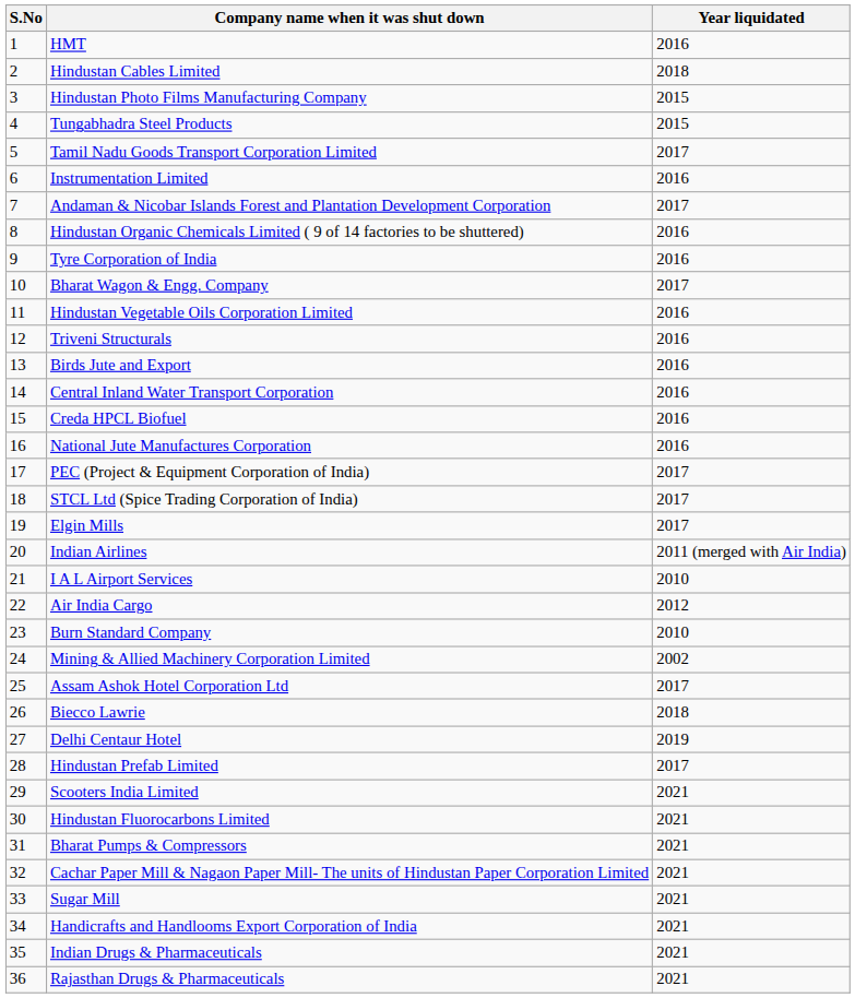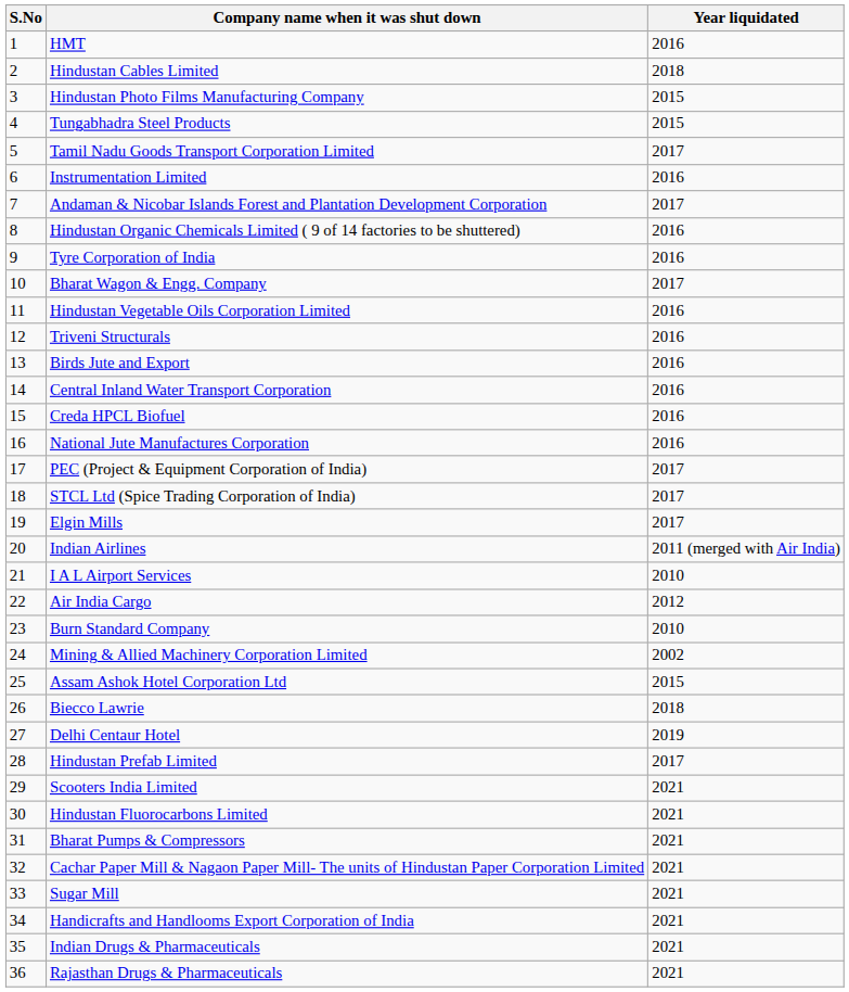 <table class="sortable wikitable" style="margin: 1em auto 1em auto; font-size: 0.85em">
 <tr>
 <th>S.No</th>
 <th>Company name when it was shut down</th>
 <th>Year liquidated</th>
 </tr>
 <tr>
 <td>1</td>
 <td><a href='#'>HMT</a></td>
 <td>2016</td>
 </tr>
 <tr>
 <td>2</td>
 <td><a href='#'>Hindustan Cables Limited</a></td>
 <td>2018</td>
 </tr>
 <tr>
 <td>3</td>
 <td><a href='#'>Hindustan Photo Films Manufacturing Company</a></td>
 <td>2015</td>
 </tr>
 <tr>
 <td>4</td>
 <td><a href='#'>Tungabhadra Steel Products</a></td>
 <td>2015</td>
 </tr>
 <tr>
 <td>5</td>
 <td><a href='#'>Tamil Nadu Goods Transport Corporation Limited</a></td>
 <td>2017</td>
 </tr>
 <tr>
 <td>6</td>
 <td><a href='#'>Instrumentation Limited</a></td>
 <td>2016</td>
 </tr>
 <tr>
 <td>7</td>
 <td><a href='#'>Andaman & Nicobar Islands Forest and Plantation Development Corporation</a></td>
 <td>2017</td>
 </tr>
 <tr>
 <td>8</td>
 <td><a href='#'>Hindustan Organic Chemicals Limited</a> ( 9 of 14 factories to be shuttered)</td>
 <td>2016</td>
 </tr>
 <tr>
 <td>9</td>
 <td><a href='#'>Tyre Corporation of India</a></td>
 <td>2016</td>
 </tr>
 <tr>
 <td>10</td>
 <td><a href='#'>Bharat Wagon & Engg. Company</a></td>
 <td>2017</td>
 </tr>
 <tr>
 <td>11</td>
 <td><a href='#'>Hindustan Vegetable Oils Corporation Limited</a></td>
 <td>2016</td>
 </tr>
 <tr>
 <td>12</td>
 <td><a href='#'>Triveni Structurals</a></td>
 <td>2016</td>
 </tr>
 <tr>
 <td>13</td>
 <td><a href='#'>Birds Jute and Export</a></td>
 <td>2016</td>
 </tr>
 <tr>
 <td>14</td>
 <td><a href='#'>Central Inland Water Transport Corporation</a></td>
 <td>2016</td>
 </tr>
 <tr>
 <td>15</td>
 <td><a href='#'>Creda HPCL Biofuel</a></td>
 <td>2016</td>
 </tr>
 <tr>
 <td>16</td>
 <td><a href='#'>National Jute Manufactures Corporation</a></td>
 <td>2016</td>
 </tr>
 <tr>
 <td>17</td>
 <td><a href='#'>PEC</a> (Project & Equipment Corporation of India)</td>
 <td>2017</td>
 </tr>
 <tr>
 <td>18</td>
 <td><a href='#'>STCL Ltd</a> (Spice Trading Corporation of India)</td>
 <td>2017</td>
 </tr>
 <tr>
 <td>19</td>
 <td><a href='#'>Elgin Mills</a></td>
 <td>2017</td>
 </tr>
 <tr>
 <td>20</td>
 <td><a href='#'>Indian Airlines</a></td>
 <td>2011 (merged with <a href='#'>Air India</a>)</td>
 </tr>
 <tr>
 <td>21</td>
 <td><a href='#'>I A L Airport Services</a></td>
 <td>2010</td>
 </tr>
 <tr>
 <td>22</td>
 <td><a href='#'>Air India Cargo</a></td>
 <td>2012</td>
 </tr>
 <tr>
 <td>23</td>
 <td><a href='#'>Burn Standard Company</a></td>
 <td>2010</td>
 </tr>
 <tr>
 <td>24</td>
 <td><a href='#'>Mining & Allied Machinery Corporation Limited</a></td>
 <td>2002</td>
 </tr>
 <tr>
 <td>25</td>
 <td><a href='#'>Assam Ashok Hotel Corporation Ltd</a></td>
-<td>2017</td>
+<td>2015</td>
 </tr>
 <tr>
 <td>26</td>
 <td><a href='#'>Biecco Lawrie</a></td>
 <td>2018</td>
 </tr>
 <tr>
 <td>27</td>
 <td><a href='#'>Delhi Centaur Hotel</a></td>
 <td>2019</td>
 </tr>
 <tr>
 <td>28</td>
 <td><a href='#'>Hindustan Prefab Limited</a></td>
 <td>2017</td>
 </tr>
 <tr>
 <td>29</td>
 <td><a href='#'>Scooters India Limited</a></td>
 <td>2021</td>
 </tr>
 <tr>
 <td>30</td>
 <td><a href='#'>Hindustan Fluorocarbons Limited</a></td>
 <td>2021</td>
 </tr>
 <tr>
 <td>31</td>
 <td><a href='#'>Bharat Pumps & Compressors</a></td>
 <td>2021</td>
 </tr>
 <tr>
 <td>32</td>
 <td><a href='#'>Cachar Paper Mill & Nagaon Paper Mill- The units of Hindustan Paper Corporation Limited</a></td>
 <td>2021</td>
 </tr>
 <tr>
 <td>33</td>
 <td><a href='#'>Sugar Mill</a></td>
 <td>2021</td>
 </tr>
 <tr>
 <td>34</td>
 <td><a href='#'>Handicrafts and Handlooms Export Corporation of India</a></td>
 <td>2021</td>
 </tr>
 <tr>
 <td>35</td>
 <td><a href='#'>Indian Drugs & Pharmaceuticals</a></td>
 <td>2021</td>
 </tr>
 <tr>
 <td>36</td>
 <td><a href='#'>Rajasthan Drugs & Pharmaceuticals</a></td>
 <td>2021</td>
 </tr>
 </table>
